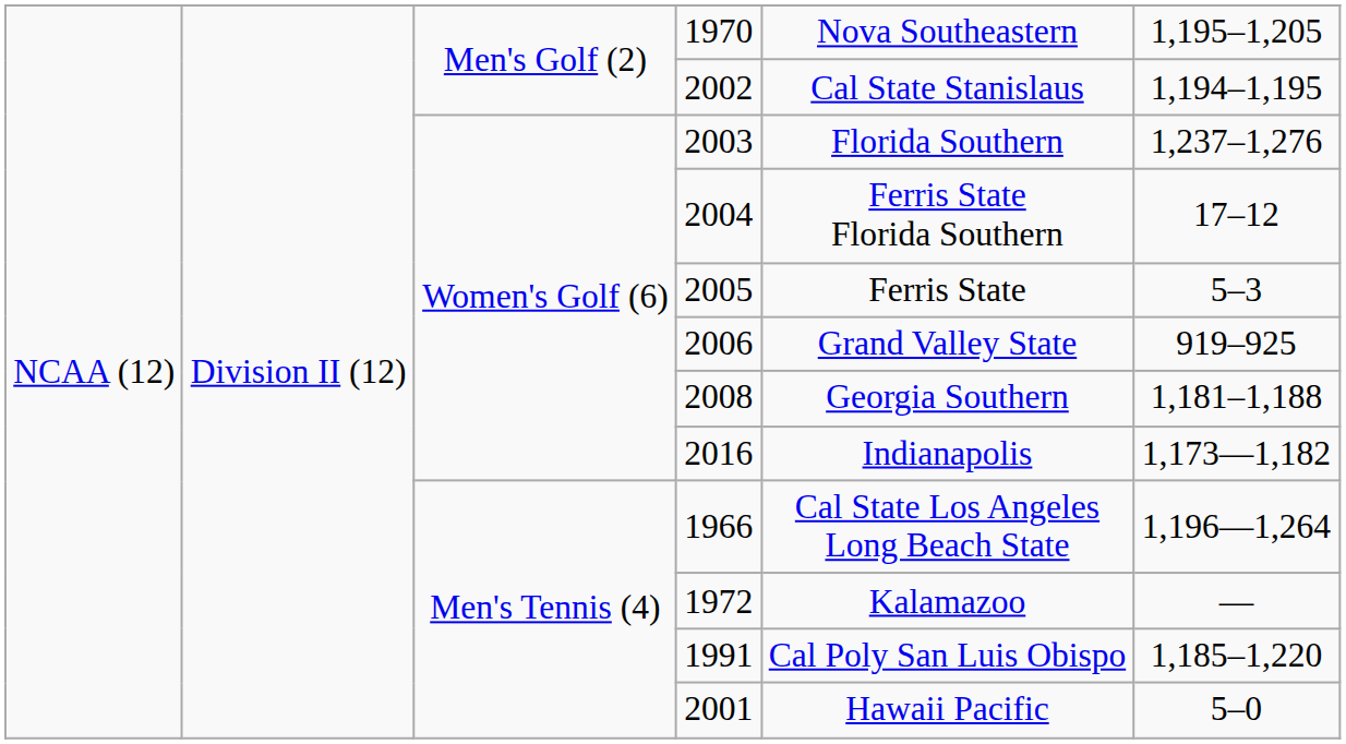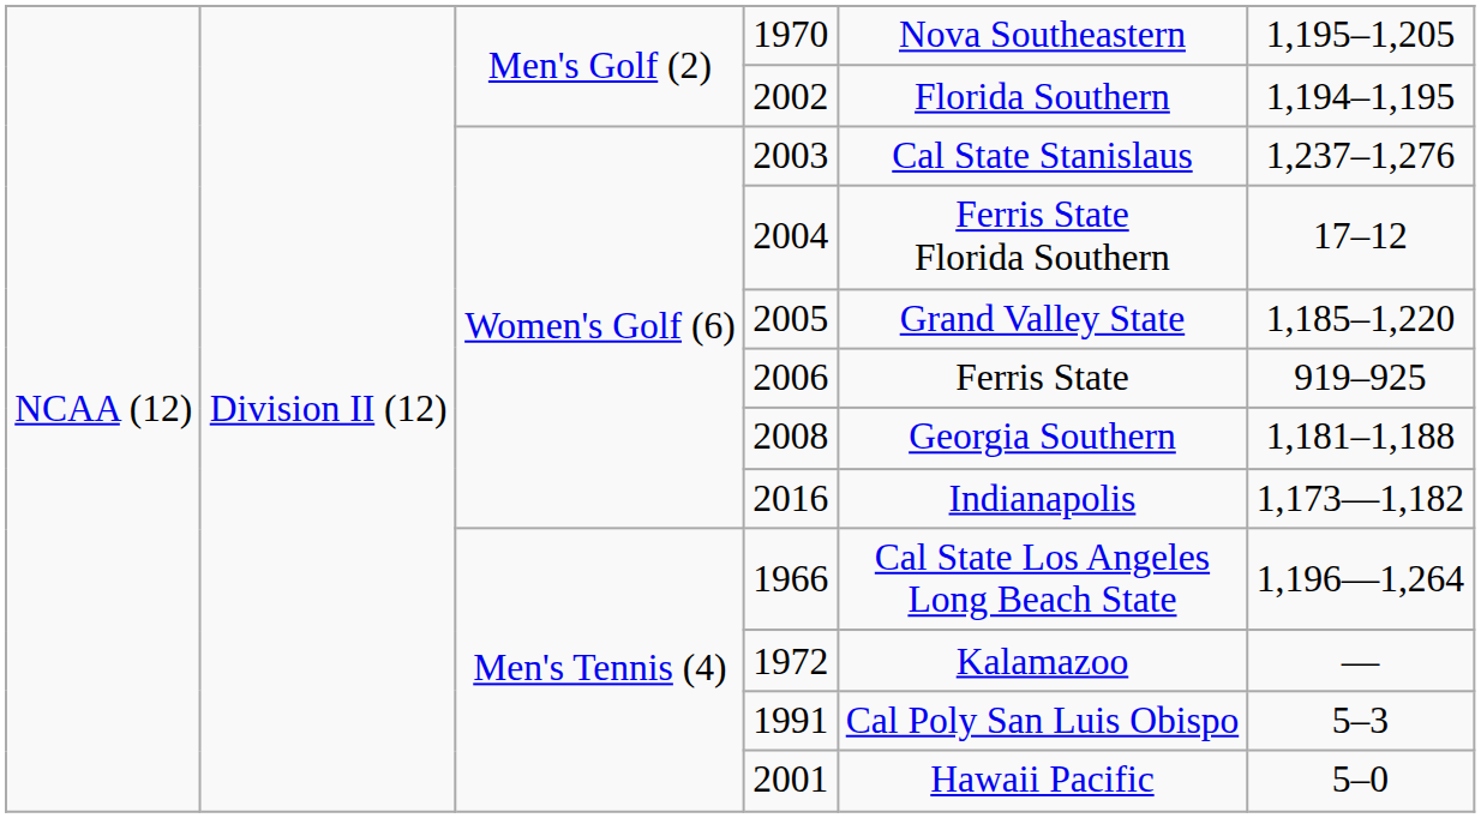 <table class="wikitable">
 <tr>
 </tr>
 <tr align="center">
 <td rowspan="12"><a href='#'>NCAA</a> (12)</td>
 <td rowspan="12"><a href='#'>Division II</a> (12)</td>
 <td rowspan="2"><a href='#'>Men's Golf</a> (2)</td>
 <td>1970</td>
 <td><a href='#'>Nova Southeastern</a></td>
 <td>1,195–1,205</td>
 </tr>
 <tr align="center">
 <td>2002</td>
-<td><a href='#'>Cal State Stanislaus</a></td>
+<td><a href='#'>Florida Southern</a></td>
 <td>1,194–1,195</td>
 </tr>
 <tr align="center">
 <td rowspan="6"><a href='#'>Women's Golf</a> (6)</td>
 <td>2003</td>
-<td><a href='#'>Florida Southern</a></td>
+<td><a href='#'>Cal State Stanislaus</a></td>
 <td>1,237–1,276</td>
 </tr>
 <tr align="center">
 <td>2004</td>
 <td><a href='#'>Ferris State</a><br>Florida Southern</td>
 <td>17–12</td>
 </tr>
 <tr align="center">
 <td>2005</td>
-<td>Ferris State</td>
-<td>5–3</td>
+<td><a href='#'>Grand Valley State</a></td>
+<td>1,185–1,220</td>
 </tr>
 <tr align="center">
 <td>2006</td>
-<td><a href='#'>Grand Valley State</a></td>
+<td>Ferris State</td>
 <td>919–925</td>
 </tr>
 <tr align="center">
 <td>2008</td>
 <td><a href='#'>Georgia Southern</a></td>
 <td>1,181–1,188</td>
 </tr>
 <tr align="center">
 <td>2016</td>
 <td><a href='#'>Indianapolis</a></td>
 <td>1,173—1,182</td>
 </tr>
 <tr align="center">
 <td rowspan="4"><a href='#'>Men's Tennis</a> (4)</td>
 <td>1966</td>
 <td><a href='#'>Cal State Los Angeles</a><br><a href='#'>Long Beach State</a></td>
 <td>1,196—1,264</td>
 </tr>
 <tr align="center">
 <td>1972</td>
 <td><a href='#'>Kalamazoo</a></td>
 <td>—</td>
 </tr>
 <tr align="center">
 <td>1991</td>
 <td><a href='#'>Cal Poly San Luis Obispo</a></td>
-<td>1,185–1,220</td>
+<td>5–3</td>
 </tr>
 <tr align="center">
 <td>2001</td>
 <td><a href='#'>Hawaii Pacific</a></td>
 <td>5–0</td>
 </tr>
 </table>
